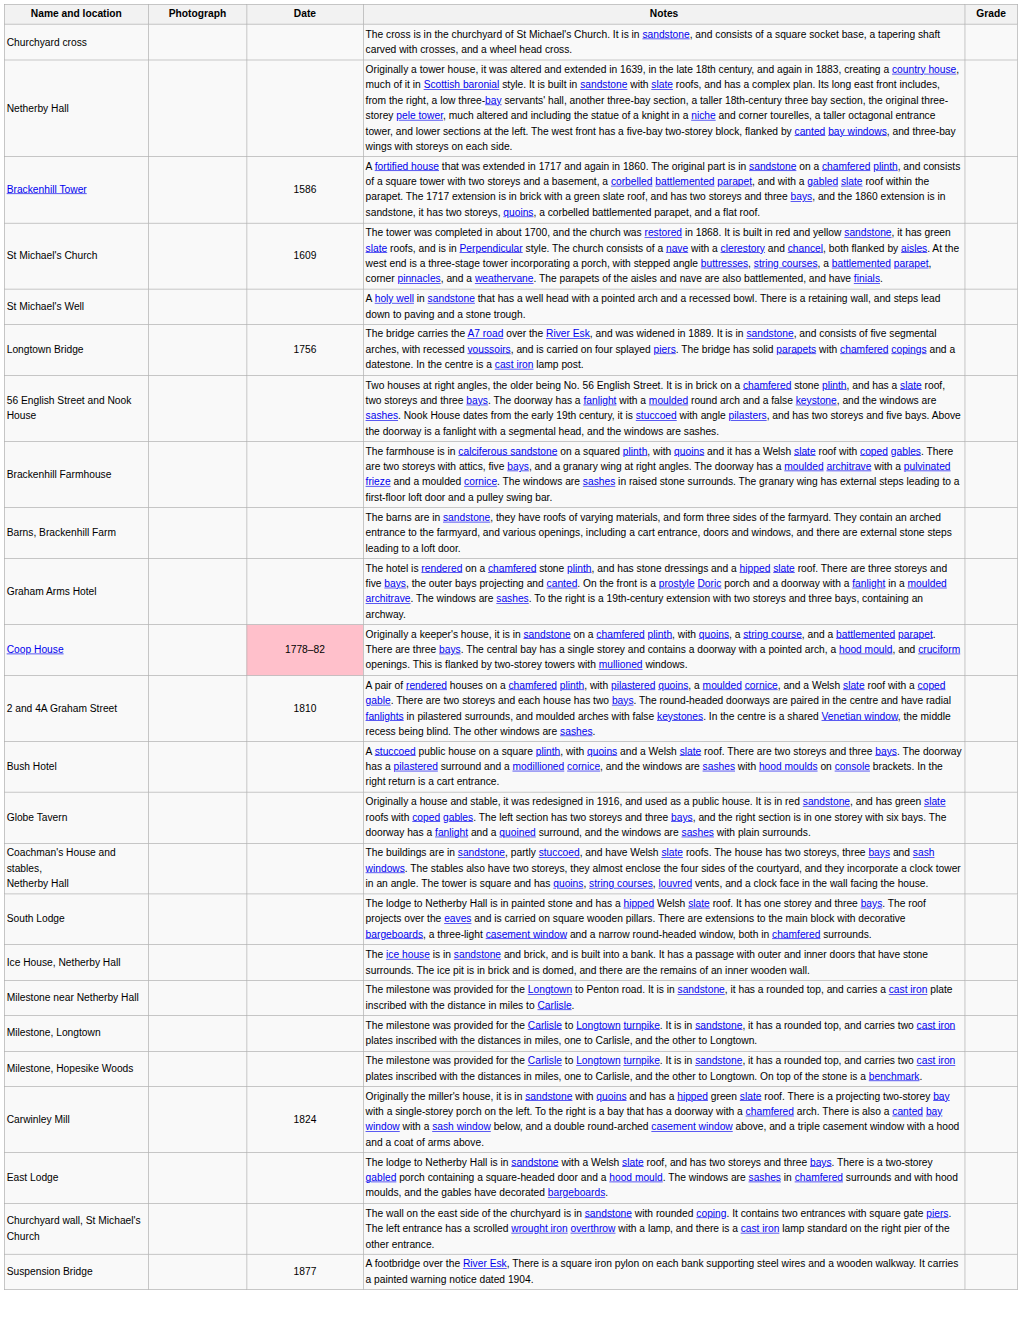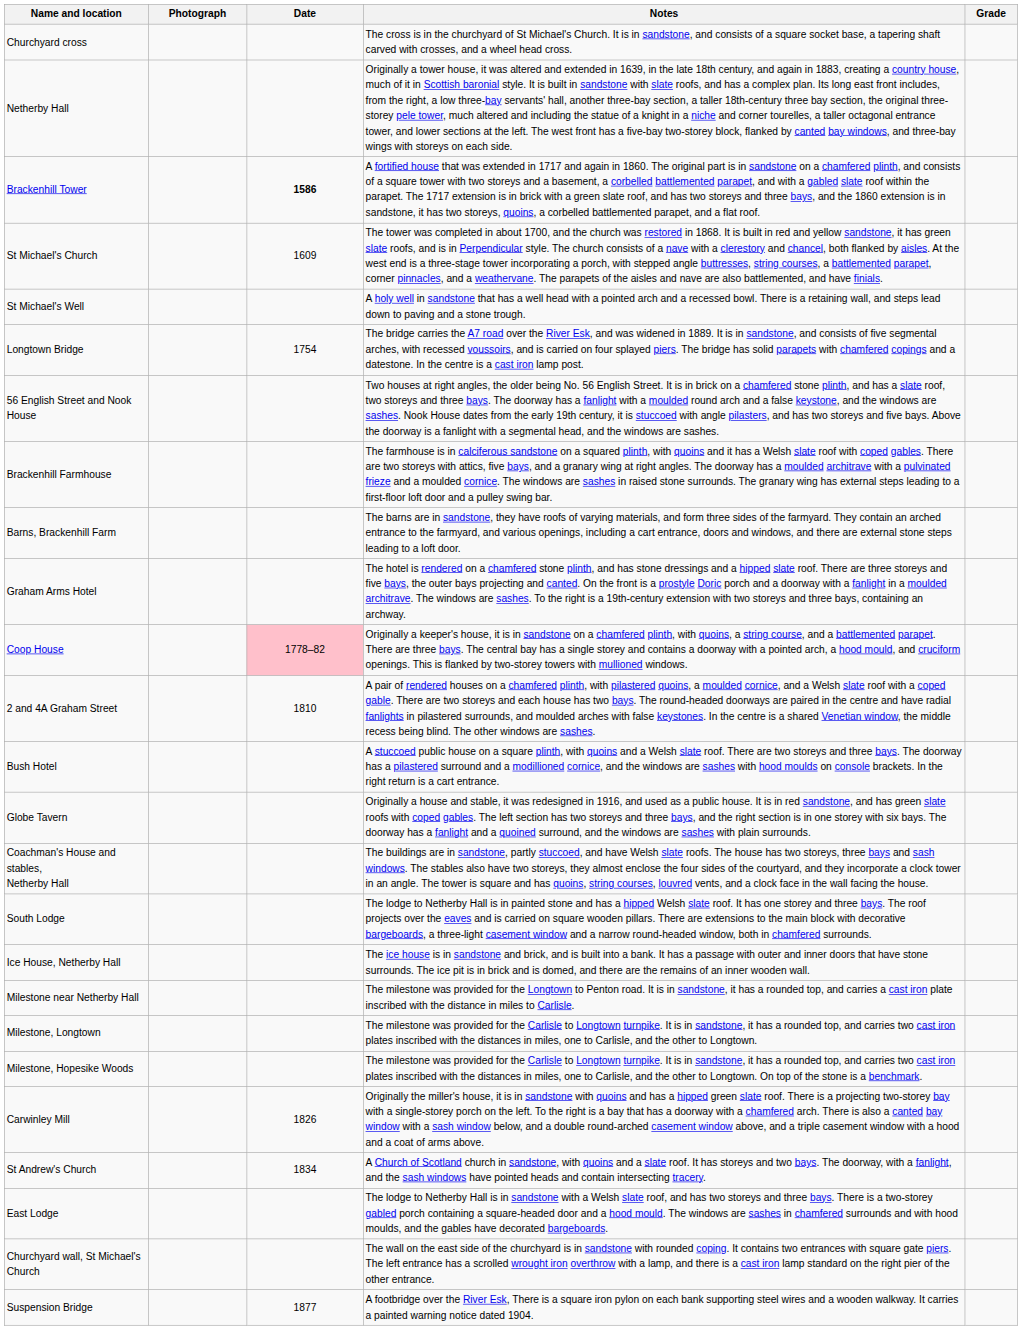 <table class="wikitable sortable plainrowheaders" style="width:100%; border:0; text-align:left; line-height:150%;">
 <tr>
 <th scope="col"  style="width:150px">Name and location</th>
 <th scope="col"  style="width:100px" class="unsortable">Photograph</th>
 <th scope="col"  style="width:120px">Date</th>
 <th scope="col"  style="width:650px" class="unsortable">Notes</th>
 <th scope="col"  style="width:50px">Grade</th>
 </tr>
 <tr>
 <td>Churchyard cross<br><small></small></td>
 <td></td>
 <td align="center"></td>
 <td>The cross is in the churchyard of St Michael's Church.  It is in <a href='#'>sandstone</a>, and consists of a square socket base, a tapering shaft carved with crosses, and a wheel head cross.</td>
 <td align="center" ></td>
 </tr>
 <tr>
 <td>Netherby Hall<br><small></small></td>
 <td></td>
 <td align="center"></td>
 <td>Originally a tower house, it was altered and extended in 1639, in the late 18th century, and again in 1883, creating a <a href='#'>country house</a>, much of it in <a href='#'>Scottish baronial</a> style.  It is built in <a href='#'>sandstone</a> with <a href='#'>slate</a> roofs, and has a complex plan.  Its long east front includes, from the right, a low three-<a href='#'>bay</a> servants' hall, another three-bay section, a taller 18th-century three bay section, the original three-storey <a href='#'>pele tower</a>, much altered and including the statue of a knight in a <a href='#'>niche</a> and corner tourelles, a taller octagonal entrance tower, and lower sections at the left.  The west front has a five-bay two-storey block, flanked by <a href='#'>canted</a> <a href='#'>bay windows</a>, and three-bay wings with  storeys on each side.</td>
 <td align="center" ></td>
 </tr>
 <tr>
 <td><a href='#'>Brackenhill Tower</a><br><small></small></td>
 <td></td>
-<td align="center">1586</td>
+<td align="center"><strong>1586</strong></td>
 <td>A <a href='#'>fortified house</a> that was extended in 1717 and again in 1860.  The original part is in <a href='#'>sandstone</a> on a <a href='#'>chamfered</a> <a href='#'>plinth</a>, and consists of a square tower with two storeys and a basement, a <a href='#'>corbelled</a> <a href='#'>battlemented</a> <a href='#'>parapet</a>, and with a <a href='#'>gabled</a> <a href='#'>slate</a> roof within the parapet.  The 1717 extension is in brick with a green slate roof, and has two storeys and three <a href='#'>bays</a>, and the 1860 extension is in sandstone, it has two storeys, <a href='#'>quoins</a>, a corbelled battlemented parapet, and a flat roof.</td>
 <td align="center" ></td>
 </tr>
 <tr>
 <td>St Michael's Church<br><small></small></td>
 <td></td>
 <td align="center">1609</td>
 <td>The tower was completed in about 1700, and the church was <a href='#'>restored</a> in 1868.  It is built in red and yellow <a href='#'>sandstone</a>, it has green <a href='#'>slate</a> roofs, and is in <a href='#'>Perpendicular</a> style.  The church consists of a <a href='#'>nave</a> with a <a href='#'>clerestory</a> and <a href='#'>chancel</a>, both flanked by <a href='#'>aisles</a>.  At the west end is a three-stage tower incorporating a porch, with stepped angle <a href='#'>buttresses</a>, <a href='#'>string courses</a>, a <a href='#'>battlemented</a> <a href='#'>parapet</a>, corner <a href='#'>pinnacles</a>, and a <a href='#'>weathervane</a>.  The parapets of the aisles and nave are also battlemented, and have <a href='#'>finials</a>.</td>
 <td align="center" ></td>
 </tr>
 <tr>
 <td>St Michael's Well<br><small></small></td>
 <td></td>
 <td align="center"></td>
 <td>A <a href='#'>holy well</a> in <a href='#'>sandstone</a> that has a well head with a pointed arch and a recessed bowl.  There is a retaining wall, and steps lead down to paving and a stone trough.</td>
 <td align="center" ></td>
 </tr>
 <tr>
 <td>Longtown Bridge<br><small></small></td>
 <td></td>
-<td align="center">1756</td>
+<td align="center">1754</td>
 <td>The bridge carries the <a href='#'>A7 road</a> over the <a href='#'>River Esk</a>, and was widened in 1889.  It is in <a href='#'>sandstone</a>, and consists of five segmental arches, with recessed <a href='#'>voussoirs</a>, and is carried on four splayed <a href='#'>piers</a>.  The bridge has solid <a href='#'>parapets</a> with <a href='#'>chamfered</a> <a href='#'>copings</a> and a datestone.  In the centre is a <a href='#'>cast iron</a> lamp post.</td>
 <td align="center" ></td>
 </tr>
 <tr>
 <td>56 English Street and Nook House<br><small></small></td>
 <td></td>
 <td align="center"></td>
 <td>Two houses at right angles, the older being No. 56 English Street.  It is in brick on a <a href='#'>chamfered</a> stone <a href='#'>plinth</a>, and has a <a href='#'>slate</a> roof, two storeys and three <a href='#'>bays</a>.  The doorway has a <a href='#'>fanlight</a> with a <a href='#'>moulded</a> round arch and a false <a href='#'>keystone</a>, and the windows are <a href='#'>sashes</a>.  Nook House dates from the early 19th century, it is <a href='#'>stuccoed</a> with angle <a href='#'>pilasters</a>, and has two storeys and five bays.  Above the doorway is a fanlight with a segmental head, and the windows are sashes.</td>
 <td align="center" ></td>
 </tr>
 <tr>
 <td>Brackenhill Farmhouse<br><small></small></td>
 <td></td>
 <td align="center"></td>
 <td>The farmhouse is in <a href='#'>calciferous sandstone</a> on a squared <a href='#'>plinth</a>, with <a href='#'>quoins</a> and it has a Welsh <a href='#'>slate</a> roof with <a href='#'>coped</a> <a href='#'>gables</a>.  There are two storeys with attics, five <a href='#'>bays</a>, and a granary wing at right angles.  The doorway has a <a href='#'>moulded</a> <a href='#'>architrave</a> with a <a href='#'>pulvinated frieze</a> and a moulded <a href='#'>cornice</a>.  The windows are <a href='#'>sashes</a> in raised stone surrounds.  The granary wing has external steps leading to a first-floor loft door and a pulley swing bar.</td>
 <td align="center" ></td>
 </tr>
 <tr>
 <td>Barns, Brackenhill Farm<br><small></small></td>
 <td></td>
 <td align="center"></td>
 <td>The barns are in <a href='#'>sandstone</a>, they have roofs of varying materials, and form three sides of the farmyard.  They contain an arched entrance to the farmyard, and various openings, including a cart entrance, doors and windows, and there are external stone steps leading to a loft door.</td>
 <td align="center" ></td>
 </tr>
 <tr>
 <td>Graham Arms Hotel<br><small></small></td>
 <td></td>
 <td align="center"></td>
 <td>The hotel is <a href='#'>rendered</a> on a <a href='#'>chamfered</a> stone <a href='#'>plinth</a>, and has stone dressings and a <a href='#'>hipped</a> <a href='#'>slate</a> roof.  There are three storeys and five <a href='#'>bays</a>, the outer bays projecting and <a href='#'>canted</a>.  On the front is a <a href='#'>prostyle</a> <a href='#'>Doric</a> porch and a doorway with a <a href='#'>fanlight</a> in a <a href='#'>moulded</a> <a href='#'>architrave</a>.  The windows are <a href='#'>sashes</a>.  To the right is a 19th-century extension with two storeys and three bays, containing an archway.</td>
 <td align="center" ></td>
 </tr>
 <tr>
 <td><a href='#'>Coop House</a><br><small></small></td>
 <td></td>
 <td align="center" style="background: pink;">1778–82</td>
 <td>Originally a keeper's house, it is in <a href='#'>sandstone</a> on a <a href='#'>chamfered</a> <a href='#'>plinth</a>, with <a href='#'>quoins</a>, a <a href='#'>string course</a>, and a <a href='#'>battlemented</a> <a href='#'>parapet</a>.  There are three <a href='#'>bays</a>.  The central bay has a single storey and contains a doorway with a pointed arch, a <a href='#'>hood mould</a>, and <a href='#'>cruciform</a> openings.  This is flanked by two-storey towers with <a href='#'>mullioned</a> windows.</td>
 <td align="center" ></td>
 </tr>
 <tr>
 <td>2 and 4A Graham Street<br><small></small></td>
 <td></td>
 <td align="center">1810</td>
 <td>A pair of <a href='#'>rendered</a> houses on a <a href='#'>chamfered</a> <a href='#'>plinth</a>, with <a href='#'>pilastered</a> <a href='#'>quoins</a>, a <a href='#'>moulded</a> <a href='#'>cornice</a>, and a Welsh <a href='#'>slate</a> roof with a <a href='#'>coped</a> <a href='#'>gable</a>.  There are two storeys and each house has two <a href='#'>bays</a>.  The round-headed doorways are paired in the centre and have radial <a href='#'>fanlights</a> in pilastered surrounds, and moulded arches with false <a href='#'>keystones</a>.  In the centre is a shared <a href='#'>Venetian window</a>, the middle recess being blind.  The other windows are <a href='#'>sashes</a>.</td>
 <td align="center" ></td>
 </tr>
 <tr>
 <td>Bush Hotel<br><small></small></td>
 <td></td>
 <td align="center"></td>
 <td>A <a href='#'>stuccoed</a> public house on a square <a href='#'>plinth</a>, with <a href='#'>quoins</a> and a Welsh <a href='#'>slate</a> roof.  There are two storeys and three <a href='#'>bays</a>.  The doorway has a <a href='#'>pilastered</a> surround and a <a href='#'>modillioned</a> <a href='#'>cornice</a>, and the windows are <a href='#'>sashes</a> with <a href='#'>hood moulds</a> on <a href='#'>console</a> brackets.  In the right return is a cart entrance.</td>
 <td align="center" ></td>
 </tr>
 <tr>
 <td>Globe Tavern<br><small></small></td>
 <td></td>
 <td align="center"></td>
 <td>Originally a house and stable, it was redesigned in 1916, and used as a public house.  It is in red <a href='#'>sandstone</a>, and has green <a href='#'>slate</a> roofs with <a href='#'>coped</a> <a href='#'>gables</a>.  The left section has two storeys and three <a href='#'>bays</a>, and the right section is in one storey with six bays.  The doorway has a <a href='#'>fanlight</a> and a <a href='#'>quoined</a> surround, and the windows are <a href='#'>sashes</a> with plain surrounds.</td>
 <td align="center" ></td>
 </tr>
 <tr>
 <td>Coachman's House and stables,<br>Netherby Hall<br><small></small></td>
 <td></td>
 <td align="center"></td>
 <td>The buildings are in <a href='#'>sandstone</a>, partly <a href='#'>stuccoed</a>, and have Welsh <a href='#'>slate</a> roofs.  The house has two storeys, three <a href='#'>bays</a> and <a href='#'>sash windows</a>.  The stables also have two storeys, they almost enclose the four sides of the courtyard, and they incorporate a clock tower in an angle.  The tower is square and has <a href='#'>quoins</a>, <a href='#'>string courses</a>, <a href='#'>louvred</a> vents, and a clock face in the wall facing the house.</td>
 <td align="center" ></td>
 </tr>
 <tr>
 <td>South Lodge<br><small></small></td>
 <td></td>
 <td align="center"></td>
 <td>The lodge to Netherby Hall is in painted stone and has a <a href='#'>hipped</a> Welsh <a href='#'>slate</a> roof.  It has one storey and three <a href='#'>bays</a>.  The roof projects over the <a href='#'>eaves</a> and is carried on square wooden pillars.  There are extensions to the main block with decorative <a href='#'>bargeboards</a>, a three-light <a href='#'>casement window</a> and a narrow round-headed window, both in <a href='#'>chamfered</a> surrounds.</td>
 <td align="center" ></td>
 </tr>
 <tr>
 <td>Ice House, Netherby Hall<br><small></small></td>
 <td></td>
 <td align="center"></td>
 <td>The <a href='#'>ice house</a> is in <a href='#'>sandstone</a> and brick, and is built into a bank.  It has a passage with outer and inner doors that have stone surrounds.  The ice pit is in brick and is domed, and there are the remains of an inner wooden wall.</td>
 <td align="center" ></td>
 </tr>
 <tr>
 <td>Milestone near Netherby Hall<br><small></small></td>
 <td></td>
 <td align="center"></td>
 <td>The milestone was provided for the <a href='#'>Longtown</a> to Penton road.  It is in <a href='#'>sandstone</a>, it has a rounded top, and carries a <a href='#'>cast iron</a> plate inscribed with the distance in miles to <a href='#'>Carlisle</a>.</td>
 <td align="center" ></td>
 </tr>
 <tr>
 <td>Milestone, Longtown<br><small></small></td>
 <td></td>
 <td align="center"></td>
 <td>The milestone was provided for the <a href='#'>Carlisle</a> to <a href='#'>Longtown</a> <a href='#'>turnpike</a>.  It is in <a href='#'>sandstone</a>, it has a rounded top, and carries two <a href='#'>cast iron</a> plates inscribed with the distances in miles, one to Carlisle, and the other to Longtown.</td>
 <td align="center" ></td>
 </tr>
 <tr>
 <td>Milestone, Hopesike Woods<br><small></small></td>
 <td></td>
 <td align="center"></td>
 <td>The milestone was provided for the <a href='#'>Carlisle</a> to <a href='#'>Longtown</a> <a href='#'>turnpike</a>.  It is in <a href='#'>sandstone</a>, it has a rounded top, and carries two <a href='#'>cast iron</a> plates inscribed with the distances in miles, one to Carlisle, and the other to Longtown.  On top of the stone is a <a href='#'>benchmark</a>.</td>
 <td align="center" ></td>
 </tr>
 <tr>
 <td>Carwinley Mill<br><small></small></td>
 <td></td>
-<td align="center">1824</td>
+<td align="center">1826</td>
 <td>Originally the miller's house, it is in <a href='#'>sandstone</a> with <a href='#'>quoins</a> and has a <a href='#'>hipped</a> green <a href='#'>slate</a> roof.  There is a projecting two-storey <a href='#'>bay</a> with a single-storey porch on the left.  To the right is a  bay that has a doorway with a <a href='#'>chamfered</a> arch.  There is also a <a href='#'>canted</a> <a href='#'>bay window</a> with a <a href='#'>sash window</a> below, and a double round-arched <a href='#'>casement window</a> above, and a triple casement window with a hood and a coat of arms above.</td>
+<td align="center" ></td>
+</tr>
+<tr>
+<td>St Andrew's Church<br><small></small></td>
+<td></td>
+<td align="center">1834</td>
+<td>A <a href='#'>Church of Scotland</a> church in <a href='#'>sandstone</a>, with <a href='#'>quoins</a> and a <a href='#'>slate</a> roof.  It has  storeys and two <a href='#'>bays</a>.  The doorway, with a <a href='#'>fanlight</a>, and the <a href='#'>sash windows</a> have pointed heads and contain intersecting <a href='#'>tracery</a>.</td>
 <td align="center" ></td>
 </tr>
 <tr>
 <td>East Lodge<br><small></small></td>
 <td></td>
 <td align="center"></td>
 <td>The lodge to Netherby Hall is in <a href='#'>sandstone</a> with a Welsh <a href='#'>slate</a> roof, and has two storeys and three <a href='#'>bays</a>.  There is a two-storey <a href='#'>gabled</a> porch containing a square-headed door and a <a href='#'>hood mould</a>.  The windows are <a href='#'>sashes</a> in <a href='#'>chamfered</a> surrounds and with hood moulds, and the gables have decorated <a href='#'>bargeboards</a>.</td>
 <td align="center" ></td>
 </tr>
 <tr>
 <td>Churchyard wall, St Michael's Church<br><small></small></td>
 <td></td>
 <td align="center"></td>
 <td>The wall on the east side of the churchyard is in <a href='#'>sandstone</a> with rounded <a href='#'>coping</a>.  It contains two entrances with square gate <a href='#'>piers</a>.  The left entrance has a scrolled <a href='#'>wrought iron</a> <a href='#'>overthrow</a> with a lamp, and there is a <a href='#'>cast iron</a> lamp standard on the right pier of the other entrance.</td>
 <td align="center" ></td>
 </tr>
 <tr>
 <td>Suspension Bridge<br><small></small></td>
 <td></td>
 <td align="center">1877</td>
 <td>A footbridge over the <a href='#'>River Esk</a>,  There is a square iron pylon on each bank supporting steel wires and a wooden walkway.  It carries a painted warning notice dated 1904.</td>
 <td align="center" ></td>
 </tr>
 <tr>
 </tr>
 </table>
